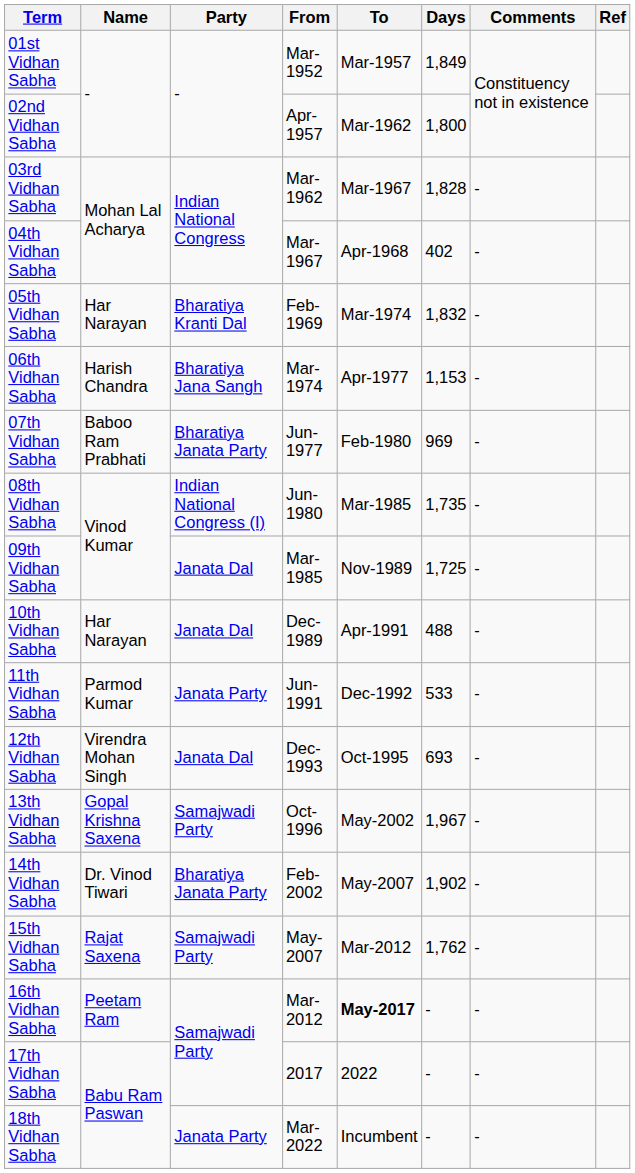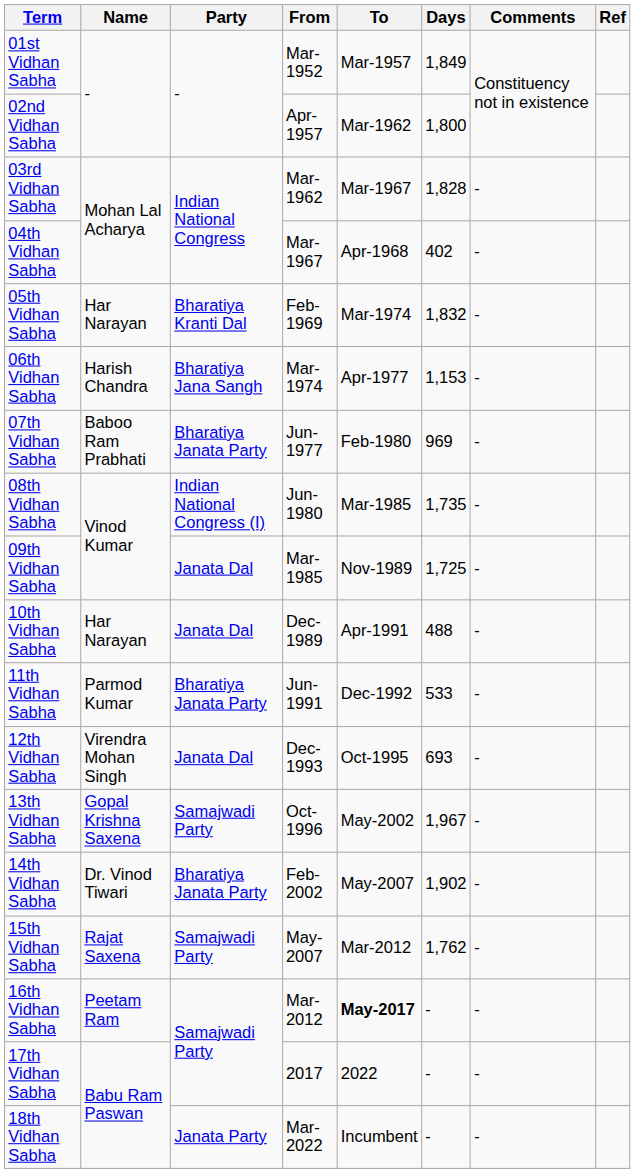 <table class="wikitable sortable">
 <tr>
 <th><a href='#'>Term</a></th>
 <th>Name</th>
 <th>Party</th>
 <th>From</th>
 <th>To</th>
 <th>Days</th>
 <th>Comments</th>
 <th>Ref</th>
 </tr>
 <tr>
 <td><a href='#'>01st Vidhan Sabha</a></td>
 <td rowspan="2">-</td>
 <td rowspan="2">-</td>
 <td>Mar-1952</td>
 <td>Mar-1957</td>
 <td>1,849</td>
 <td rowspan="2">Constituency not in existence</td>
 <td></td>
 </tr>
 <tr>
 <td><a href='#'>02nd Vidhan Sabha</a></td>
 <td>Apr-1957</td>
 <td>Mar-1962</td>
 <td>1,800</td>
 <td></td>
 </tr>
 <tr>
 <td><a href='#'>03rd Vidhan Sabha</a></td>
 <td rowspan="2">Mohan Lal Acharya</td>
 <td rowspan="2"><a href='#'>Indian National Congress</a></td>
 <td>Mar-1962</td>
 <td>Mar-1967</td>
 <td>1,828</td>
 <td>-</td>
 <td></td>
 </tr>
 <tr>
 <td><a href='#'>04th Vidhan Sabha</a></td>
 <td>Mar-1967</td>
 <td>Apr-1968</td>
 <td>402</td>
 <td>-</td>
 <td></td>
 </tr>
 <tr>
 <td><a href='#'>05th Vidhan Sabha</a></td>
 <td>Har Narayan</td>
 <td><a href='#'>Bharatiya Kranti Dal</a></td>
 <td>Feb-1969</td>
 <td>Mar-1974</td>
 <td>1,832</td>
 <td>-</td>
 <td></td>
 </tr>
 <tr>
 <td><a href='#'>06th Vidhan Sabha</a></td>
 <td>Harish Chandra</td>
 <td><a href='#'>Bharatiya Jana Sangh</a></td>
 <td>Mar-1974</td>
 <td>Apr-1977</td>
 <td>1,153</td>
 <td>-</td>
 <td></td>
 </tr>
 <tr>
 <td><a href='#'>07th Vidhan Sabha</a></td>
 <td>Baboo Ram Prabhati</td>
 <td><a href='#'>Bharatiya Janata Party</a></td>
 <td>Jun-1977</td>
 <td>Feb-1980</td>
 <td>969</td>
 <td>-</td>
 <td></td>
 </tr>
 <tr>
 <td><a href='#'>08th Vidhan Sabha</a></td>
 <td rowspan="2">Vinod Kumar</td>
 <td><a href='#'>Indian National Congress (I)</a></td>
 <td>Jun-1980</td>
 <td>Mar-1985</td>
 <td>1,735</td>
 <td>-</td>
 <td></td>
 </tr>
 <tr>
 <td><a href='#'>09th Vidhan Sabha</a></td>
 <td><a href='#'>Janata Dal</a></td>
 <td>Mar-1985</td>
 <td>Nov-1989</td>
 <td>1,725</td>
 <td>-</td>
 <td></td>
 </tr>
 <tr>
 <td><a href='#'>10th Vidhan Sabha</a></td>
 <td>Har Narayan</td>
 <td><a href='#'>Janata Dal</a></td>
 <td>Dec-1989</td>
 <td>Apr-1991</td>
 <td>488</td>
 <td>-</td>
 <td></td>
 </tr>
 <tr>
 <td><a href='#'>11th Vidhan Sabha</a></td>
 <td>Parmod Kumar</td>
-<td><a href='#'>Janata Party</a></td>
+<td><a href='#'>Bharatiya Janata Party</a></td>
 <td>Jun-1991</td>
 <td>Dec-1992</td>
 <td>533</td>
 <td>-</td>
 <td></td>
 </tr>
 <tr>
 <td><a href='#'>12th Vidhan Sabha</a></td>
 <td>Virendra Mohan Singh</td>
 <td><a href='#'>Janata Dal</a></td>
 <td>Dec-1993</td>
 <td>Oct-1995</td>
 <td>693</td>
 <td>-</td>
 <td></td>
 </tr>
 <tr>
 <td><a href='#'>13th Vidhan Sabha</a></td>
 <td><a href='#'>Gopal Krishna Saxena</a></td>
 <td><a href='#'>Samajwadi Party</a></td>
 <td>Oct-1996</td>
 <td>May-2002</td>
 <td>1,967</td>
 <td>-</td>
 <td></td>
 </tr>
 <tr>
 <td><a href='#'>14th Vidhan Sabha</a></td>
 <td>Dr. Vinod Tiwari</td>
 <td><a href='#'>Bharatiya Janata Party</a></td>
 <td>Feb-2002</td>
 <td>May-2007</td>
 <td>1,902</td>
 <td>-</td>
 <td></td>
 </tr>
 <tr>
 <td><a href='#'>15th Vidhan Sabha</a></td>
 <td><a href='#'>Rajat Saxena</a></td>
 <td><a href='#'>Samajwadi Party</a></td>
 <td>May-2007</td>
 <td>Mar-2012</td>
 <td>1,762</td>
 <td>-</td>
 <td></td>
 </tr>
 <tr>
 <td><a href='#'>16th Vidhan Sabha</a></td>
 <td><a href='#'>Peetam Ram</a></td>
 <td rowspan="2"><a href='#'>Samajwadi Party</a></td>
 <td>Mar-2012</td>
 <td><strong>May-2017</strong></td>
 <td>-</td>
 <td>-</td>
 <td></td>
 </tr>
 <tr>
 <td><a href='#'>17th Vidhan Sabha</a></td>
 <td rowspan="2"><a href='#'>Babu Ram Paswan</a></td>
 <td>2017</td>
 <td>2022</td>
 <td>-</td>
 <td>-</td>
 <td></td>
 </tr>
 <tr>
 <td><a href='#'>18th Vidhan Sabha</a></td>
 <td><a href='#'>Janata Party</a></td>
 <td>Mar-2022</td>
 <td>Incumbent</td>
 <td>-</td>
 <td>-</td>
 <td></td>
 </tr>
 </table>
